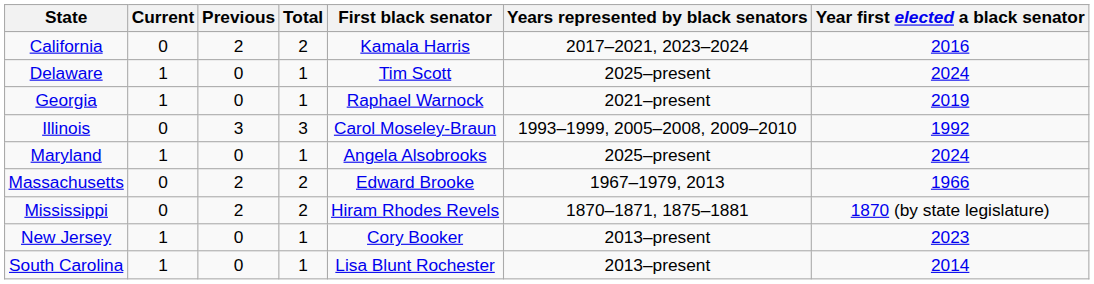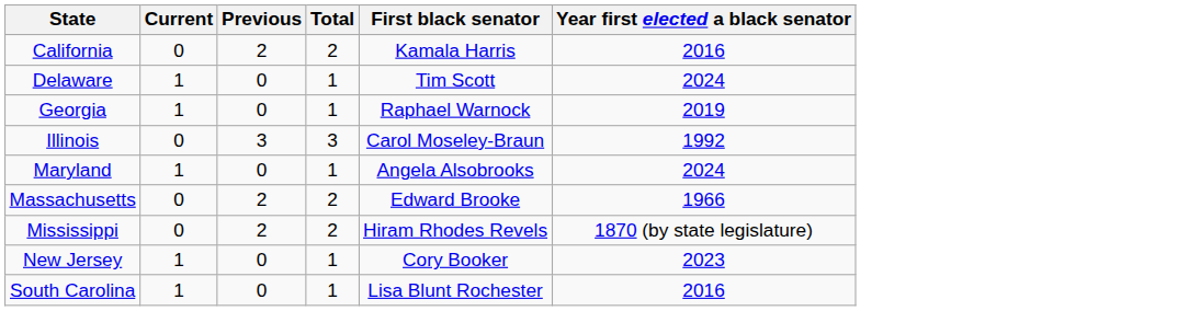 <table class="wikitable sortable" style="text-align:center">
 <tr>
 <th>State</th>
 <th>Current</th>
 <th>Previous</th>
 <th>Total</th>
 <th>First black senator</th>
-<th>Years represented by black senators</th>
 <th>Year first <em><a href='#'>elected</a></em> a black senator</th>
 </tr>
 <tr>
 <td><a href='#'>California</a></td>
 <td>0</td>
 <td>2</td>
 <td>2</td>
 <td><a href='#'>Kamala Harris</a></td>
-<td>2017–2021, 2023–2024</td>
 <td><a href='#'>2016</a></td>
 </tr>
 <tr>
 <td><a href='#'>Delaware</a></td>
 <td>1</td>
 <td>0</td>
 <td>1</td>
 <td><a href='#'>Tim Scott</a></td>
-<td>2025–present</td>
 <td><a href='#'>2024</a></td>
 </tr>
 <tr>
 <td><a href='#'>Georgia</a></td>
 <td>1</td>
 <td>0</td>
 <td>1</td>
 <td><a href='#'>Raphael Warnock</a></td>
-<td>2021–present</td>
 <td><a href='#'>2019</a></td>
 </tr>
 <tr>
 <td><a href='#'>Illinois</a></td>
 <td>0</td>
 <td>3</td>
 <td>3</td>
 <td><a href='#'>Carol Moseley-Braun</a></td>
-<td>1993–1999, 2005–2008, 2009–2010</td>
 <td><a href='#'>1992</a></td>
 </tr>
 <tr>
 <td><a href='#'>Maryland</a></td>
 <td>1</td>
 <td>0</td>
 <td>1</td>
 <td><a href='#'>Angela Alsobrooks</a></td>
-<td>2025–present</td>
 <td><a href='#'>2024</a></td>
 </tr>
 <tr>
 <td><a href='#'>Massachusetts</a></td>
 <td>0</td>
 <td>2</td>
 <td>2</td>
 <td><a href='#'>Edward Brooke</a></td>
-<td>1967–1979, 2013</td>
 <td><a href='#'>1966</a></td>
 </tr>
 <tr>
 <td><a href='#'>Mississippi</a></td>
 <td>0</td>
 <td>2</td>
 <td>2</td>
 <td><a href='#'>Hiram Rhodes Revels</a></td>
-<td>1870–1871, 1875–1881</td>
 <td><a href='#'>1870</a> (by state legislature)</td>
 </tr>
 <tr>
 <td><a href='#'>New Jersey</a></td>
 <td>1</td>
 <td>0</td>
 <td>1</td>
 <td><a href='#'>Cory Booker</a></td>
-<td>2013–present</td>
 <td><a href='#'>2023</a></td>
 </tr>
 <tr>
 <td><a href='#'>South Carolina</a></td>
 <td>1</td>
 <td>0</td>
 <td>1</td>
 <td><a href='#'>Lisa Blunt Rochester</a></td>
-<td>2013–present</td>
-<td><a href='#'>2014</a></td>
+<td><a href='#'>2016</a></td>
 </tr>
 </table>
